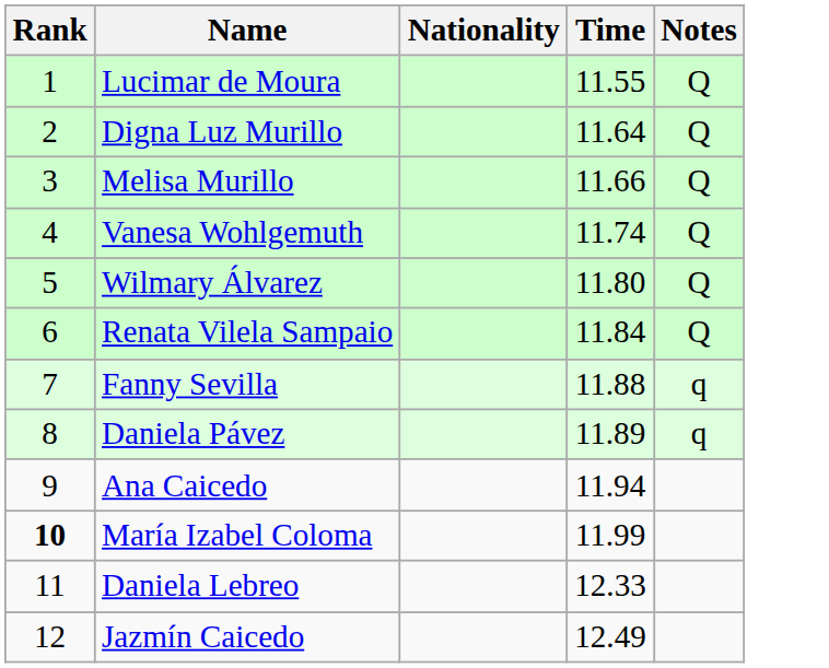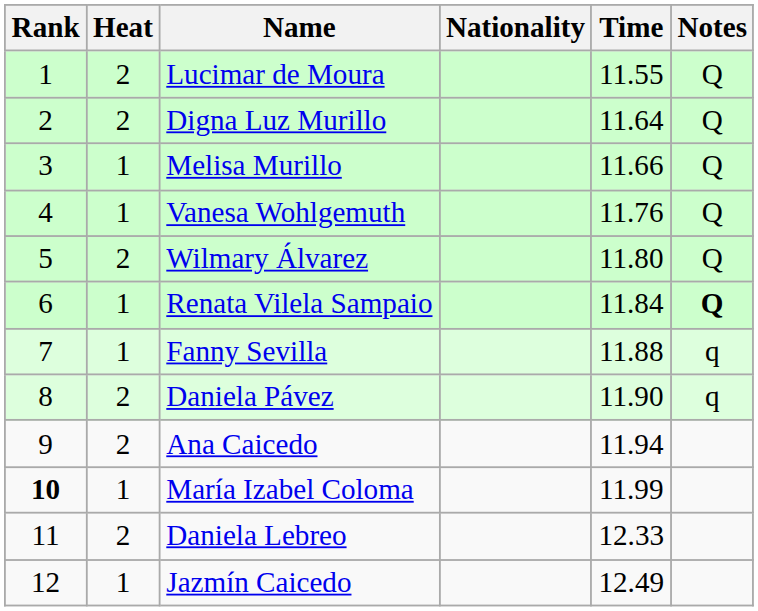 <table class="wikitable sortable" style="text-align:center">
 <tr>
 <th>Rank</th>
+<th>Heat</th>
 <th>Name</th>
 <th>Nationality</th>
 <th>Time</th>
 <th>Notes</th>
 </tr>
 <tr bgcolor=ccffcc>
 <td>1</td>
+<td>2</td>
 <td align=left><a href='#'>Lucimar de Moura</a></td>
 <td align=left></td>
 <td>11.55</td>
 <td>Q</td>
 </tr>
 <tr bgcolor=ccffcc>
+<td>2</td>
 <td>2</td>
 <td align=left><a href='#'>Digna Luz Murillo</a></td>
 <td align=left></td>
 <td>11.64</td>
 <td>Q</td>
 </tr>
 <tr bgcolor=ccffcc>
 <td>3</td>
+<td>1</td>
 <td align=left><a href='#'>Melisa Murillo</a></td>
 <td align=left></td>
 <td>11.66</td>
 <td>Q</td>
 </tr>
 <tr bgcolor=ccffcc>
 <td>4</td>
+<td>1</td>
 <td align=left><a href='#'>Vanesa Wohlgemuth</a></td>
 <td align=left></td>
-<td>11.74</td>
+<td>11.76</td>
 <td>Q</td>
 </tr>
 <tr bgcolor=ccffcc>
 <td>5</td>
+<td>2</td>
 <td align=left><a href='#'>Wilmary Álvarez</a></td>
 <td align=left></td>
 <td>11.80</td>
 <td>Q</td>
 </tr>
 <tr bgcolor=ccffcc>
 <td>6</td>
+<td>1</td>
 <td align=left><a href='#'>Renata Vilela Sampaio</a></td>
 <td align=left></td>
 <td>11.84</td>
-<td>Q</td>
+<td><strong>Q</strong></td>
 </tr>
 <tr bgcolor=ddffdd>
 <td>7</td>
+<td>1</td>
 <td align=left><a href='#'>Fanny Sevilla</a></td>
 <td align=left></td>
 <td>11.88</td>
 <td>q</td>
 </tr>
 <tr bgcolor=ddffdd>
 <td>8</td>
+<td>2</td>
 <td align=left><a href='#'>Daniela Pávez</a></td>
 <td align=left></td>
-<td>11.89</td>
+<td>11.90</td>
 <td>q</td>
 </tr>
 <tr>
 <td>9</td>
+<td>2</td>
 <td align=left><a href='#'>Ana Caicedo</a></td>
 <td align=left></td>
 <td>11.94</td>
 <td></td>
 </tr>
 <tr>
 <td><strong>10</strong></td>
+<td>1</td>
 <td align=left><a href='#'>María Izabel Coloma</a></td>
 <td align=left></td>
 <td>11.99</td>
 <td></td>
 </tr>
 <tr>
 <td>11</td>
+<td>2</td>
 <td align=left><a href='#'>Daniela Lebreo</a></td>
 <td align=left></td>
 <td>12.33</td>
 <td></td>
 </tr>
 <tr>
 <td>12</td>
+<td>1</td>
 <td align=left><a href='#'>Jazmín Caicedo</a></td>
 <td align=left></td>
 <td>12.49</td>
 <td></td>
 </tr>
 </table>
